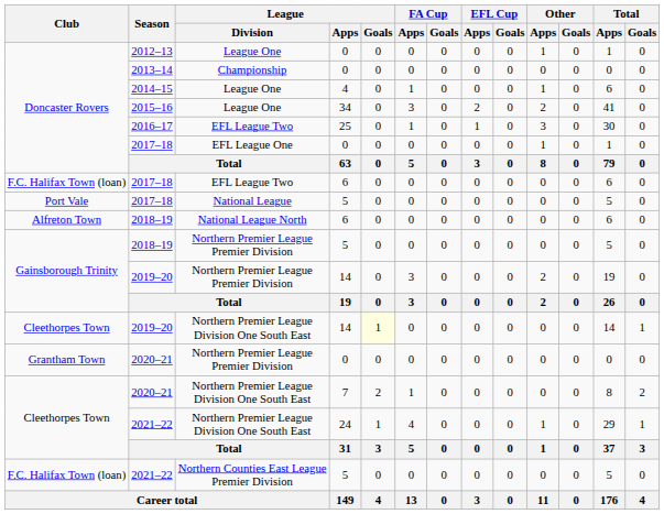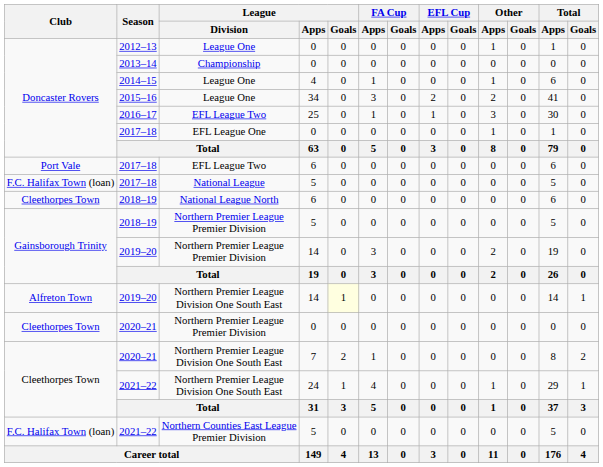 <table class="wikitable" style="text-align: center;">
 <tr>
 <th rowspan="2">Club</th>
 <th rowspan="2">Season</th>
 <th colspan="3">League</th>
 <th colspan="2"><a href='#'>FA Cup</a></th>
 <th colspan="2"><a href='#'>EFL Cup</a></th>
 <th colspan="2">Other</th>
 <th colspan="2">Total</th>
 </tr>
 <tr>
 <th>Division</th>
 <th>Apps</th>
 <th>Goals</th>
 <th>Apps</th>
 <th>Goals</th>
 <th>Apps</th>
 <th>Goals</th>
 <th>Apps</th>
 <th>Goals</th>
 <th>Apps</th>
 <th>Goals</th>
 </tr>
 <tr>
 <td rowspan="7"><a href='#'>Doncaster Rovers</a></td>
 <td><a href='#'>2012–13</a></td>
 <td><a href='#'>League One</a></td>
 <td>0</td>
 <td>0</td>
 <td>0</td>
 <td>0</td>
 <td>0</td>
 <td>0</td>
 <td>1</td>
 <td>0</td>
 <td>1</td>
 <td>0</td>
 </tr>
 <tr>
 <td><a href='#'>2013–14</a></td>
 <td><a href='#'>Championship</a></td>
 <td>0</td>
 <td>0</td>
 <td>0</td>
 <td>0</td>
 <td>0</td>
 <td>0</td>
 <td>0</td>
 <td>0</td>
 <td>0</td>
 <td>0</td>
 </tr>
 <tr>
 <td><a href='#'>2014–15</a></td>
 <td>League One</td>
 <td>4</td>
 <td>0</td>
 <td>1</td>
 <td>0</td>
 <td>0</td>
 <td>0</td>
 <td>1</td>
 <td>0</td>
 <td>6</td>
 <td>0</td>
 </tr>
 <tr>
 <td><a href='#'>2015–16</a></td>
 <td>League One</td>
 <td>34</td>
 <td>0</td>
 <td>3</td>
 <td>0</td>
 <td>2</td>
 <td>0</td>
 <td>2</td>
 <td>0</td>
 <td>41</td>
 <td>0</td>
 </tr>
 <tr>
 <td><a href='#'>2016–17</a></td>
 <td><a href='#'>EFL League Two</a></td>
 <td>25</td>
 <td>0</td>
 <td>1</td>
 <td>0</td>
 <td>1</td>
 <td>0</td>
 <td>3</td>
 <td>0</td>
 <td>30</td>
 <td>0</td>
 </tr>
 <tr>
 <td><a href='#'>2017–18</a></td>
 <td>EFL League One</td>
 <td>0</td>
 <td>0</td>
 <td>0</td>
 <td>0</td>
 <td>0</td>
 <td>0</td>
 <td>1</td>
 <td>0</td>
 <td>1</td>
 <td>0</td>
 </tr>
 <tr>
 <th colspan="2">Total</th>
 <th>63</th>
 <th>0</th>
 <th>5</th>
 <th>0</th>
 <th>3</th>
 <th>0</th>
 <th>8</th>
 <th>0</th>
 <th>79</th>
 <th>0</th>
 </tr>
 <tr>
-<td><a href='#'>F.C. Halifax Town</a> (loan)</td>
+<td><a href='#'>Port Vale</a></td>
 <td><a href='#'>2017–18</a></td>
 <td>EFL League Two</td>
 <td>6</td>
 <td>0</td>
 <td>0</td>
 <td>0</td>
 <td>0</td>
 <td>0</td>
 <td>0</td>
 <td>0</td>
 <td>6</td>
 <td>0</td>
 </tr>
 <tr>
-<td><a href='#'>Port Vale</a></td>
+<td><a href='#'>F.C. Halifax Town</a> (loan)</td>
 <td><a href='#'>2017–18</a></td>
 <td><a href='#'>National League</a></td>
 <td>5</td>
 <td>0</td>
 <td>0</td>
 <td>0</td>
 <td>0</td>
 <td>0</td>
 <td>0</td>
 <td>0</td>
 <td>5</td>
 <td>0</td>
 </tr>
 <tr>
-<td><a href='#'>Alfreton Town</a></td>
+<td><a href='#'>Cleethorpes Town</a></td>
 <td><a href='#'>2018–19</a></td>
 <td><a href='#'>National League North</a></td>
 <td>6</td>
 <td>0</td>
 <td>0</td>
 <td>0</td>
 <td>0</td>
 <td>0</td>
 <td>0</td>
 <td>0</td>
 <td>6</td>
 <td>0</td>
 </tr>
 <tr>
 <td rowspan="3"><a href='#'>Gainsborough Trinity</a></td>
 <td><a href='#'>2018–19</a></td>
 <td><a href='#'>Northern Premier League</a><br>Premier Division</td>
 <td>5</td>
 <td>0</td>
 <td>0</td>
 <td>0</td>
 <td>0</td>
 <td>0</td>
 <td>0</td>
 <td>0</td>
 <td>5</td>
 <td>0</td>
 </tr>
 <tr>
 <td><a href='#'>2019–20</a></td>
 <td>Northern Premier League<br>Premier Division</td>
 <td>14</td>
 <td>0</td>
 <td>3</td>
 <td>0</td>
 <td>0</td>
 <td>0</td>
 <td>2</td>
 <td>0</td>
 <td>19</td>
 <td>0</td>
 </tr>
 <tr>
 <th colspan="2">Total</th>
 <th>19</th>
 <th>0</th>
 <th>3</th>
 <th>0</th>
 <th>0</th>
 <th>0</th>
 <th>2</th>
 <th>0</th>
 <th>26</th>
 <th>0</th>
 </tr>
 <tr>
-<td><a href='#'>Cleethorpes Town</a></td>
+<td><a href='#'>Alfreton Town</a></td>
 <td><a href='#'>2019–20</a></td>
 <td>Northern Premier League<br>Division One South East</td>
 <td>14</td>
 <td style="background: lightyellow;">1</td>
 <td>0</td>
 <td>0</td>
 <td>0</td>
 <td>0</td>
 <td>0</td>
 <td>0</td>
 <td>14</td>
 <td>1</td>
 </tr>
 <tr>
-<td><a href='#'>Grantham Town</a></td>
+<td><a href='#'>Cleethorpes Town</a></td>
 <td><a href='#'>2020–21</a></td>
 <td>Northern Premier League<br>Premier Division</td>
 <td>0</td>
 <td>0</td>
 <td>0</td>
 <td>0</td>
 <td>0</td>
 <td>0</td>
 <td>0</td>
 <td>0</td>
 <td>0</td>
 <td>0</td>
 </tr>
 <tr>
 <td rowspan="3">Cleethorpes Town</td>
 <td><a href='#'>2020–21</a></td>
 <td>Northern Premier League<br>Division One South East</td>
 <td>7</td>
 <td>2</td>
 <td>1</td>
 <td>0</td>
 <td>0</td>
 <td>0</td>
 <td>0</td>
 <td>0</td>
 <td>8</td>
 <td>2</td>
 </tr>
 <tr>
 <td><a href='#'>2021–22</a></td>
 <td>Northern Premier League<br>Division One South East</td>
 <td>24</td>
 <td>1</td>
 <td>4</td>
 <td>0</td>
 <td>0</td>
 <td>0</td>
 <td>1</td>
 <td>0</td>
 <td>29</td>
 <td>1</td>
 </tr>
 <tr>
 <th colspan="2">Total</th>
 <th>31</th>
 <th>3</th>
 <th>5</th>
 <th>0</th>
 <th>0</th>
 <th>0</th>
 <th>1</th>
 <th>0</th>
 <th>37</th>
 <th>3</th>
 </tr>
 <tr>
 <td><a href='#'>F.C. Halifax Town</a> (loan)</td>
 <td><a href='#'>2021–22</a></td>
 <td><a href='#'>Northern Counties East League</a><br>Premier Division</td>
 <td>5</td>
 <td>0</td>
 <td>0</td>
 <td>0</td>
 <td>0</td>
 <td>0</td>
 <td>0</td>
 <td>0</td>
 <td>5</td>
 <td>0</td>
 </tr>
 <tr>
 <th colspan="3">Career total</th>
 <th>149</th>
 <th>4</th>
 <th>13</th>
 <th>0</th>
 <th>3</th>
 <th>0</th>
 <th>11</th>
 <th>0</th>
 <th>176</th>
 <th>4</th>
 </tr>
 </table>
